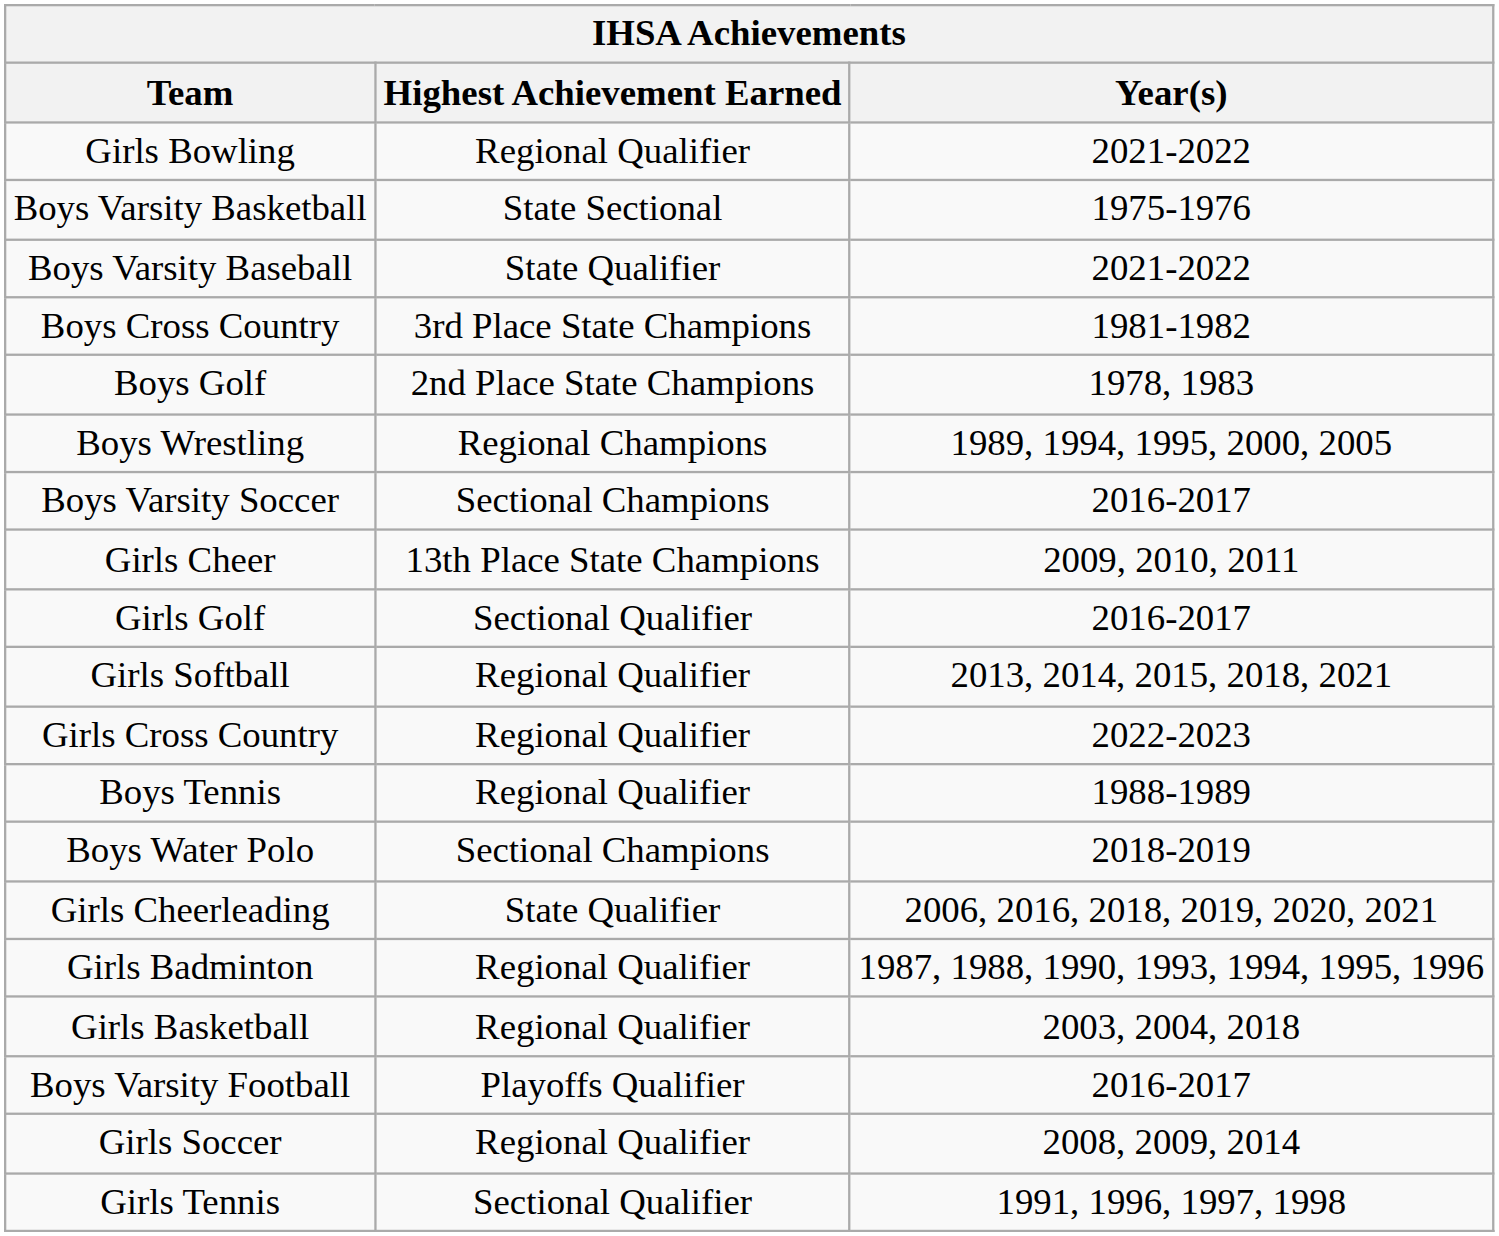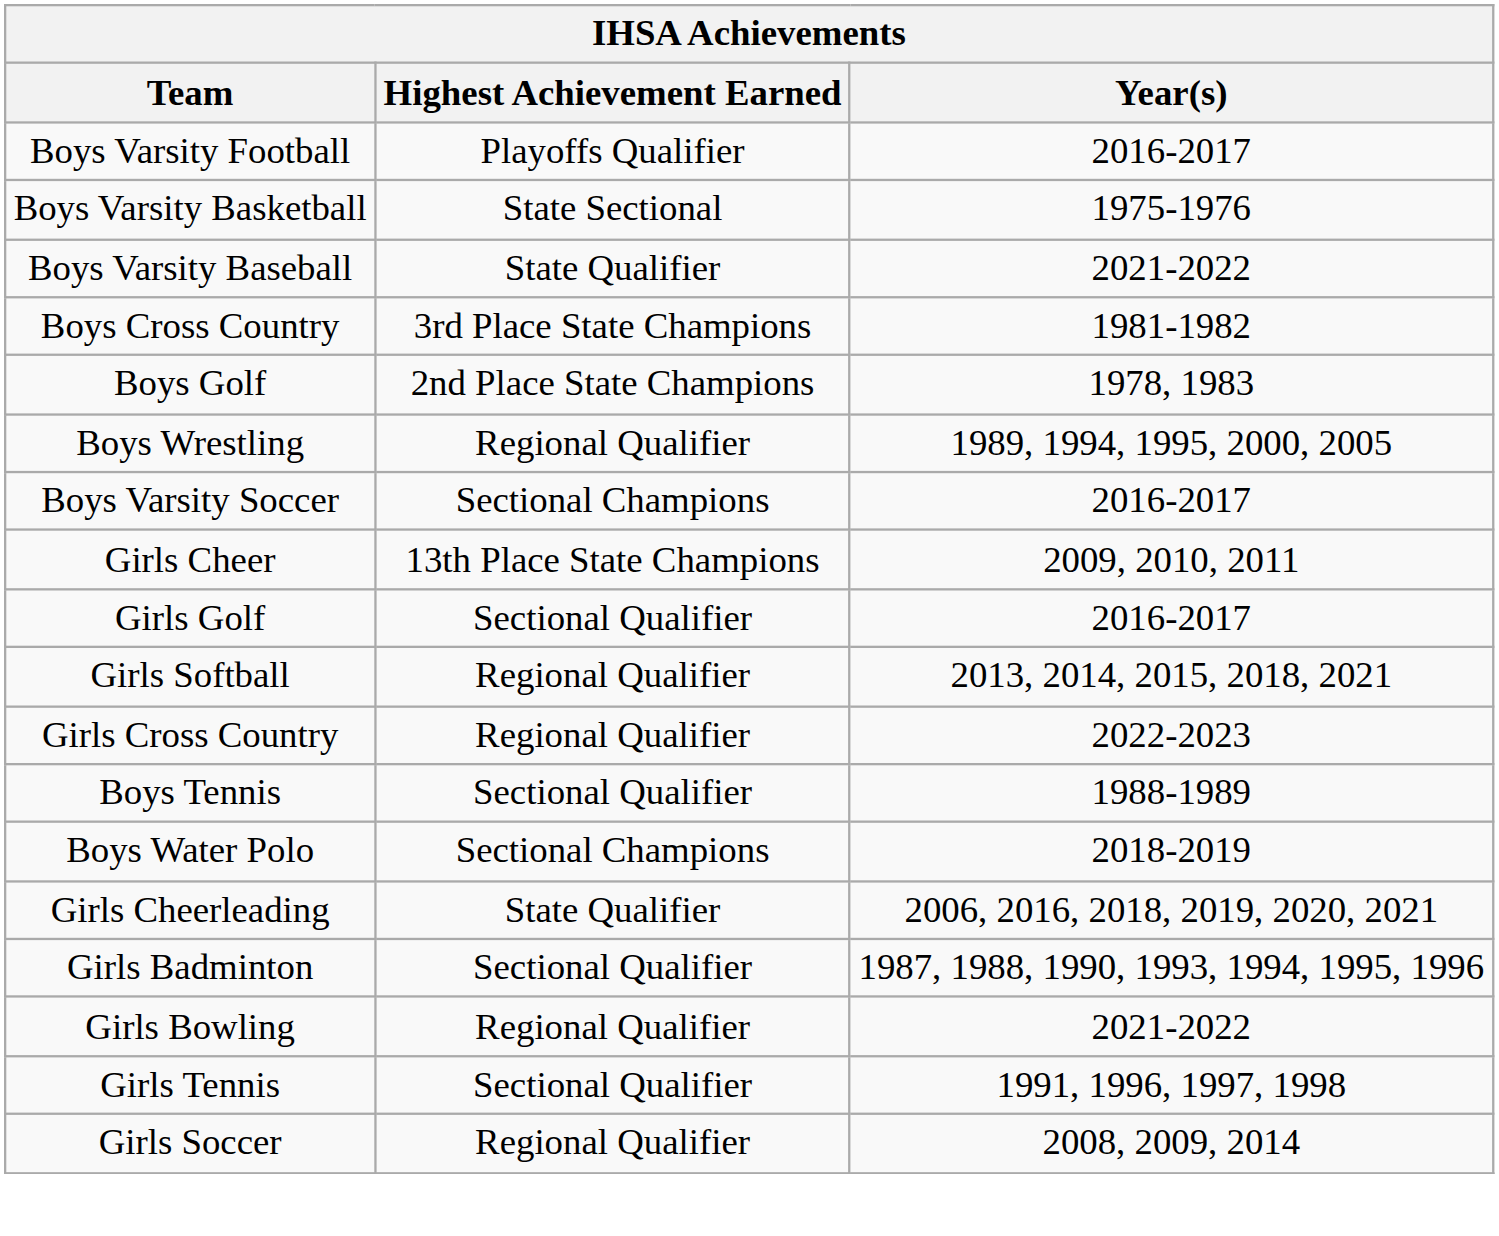 <table class="wikitable" style="text-align: center;">
 <tr>
 <th colspan="3">IHSA Achievements</th>
 </tr>
 <tr>
 <th>Team</th>
 <th>Highest Achievement Earned</th>
 <th>Year(s)</th>
 </tr>
 <tr>
-<td>Girls Bowling</td>
-<td>Regional Qualifier</td>
-<td>2021-2022</td>
+<td>Boys Varsity Football</td>
+<td>Playoffs Qualifier</td>
+<td>2016-2017</td>
 </tr>
 <tr>
 <td>Boys Varsity Basketball</td>
 <td>State Sectional</td>
 <td>1975-1976</td>
 </tr>
 <tr>
 <td>Boys Varsity Baseball</td>
 <td>State Qualifier</td>
 <td>2021-2022</td>
 </tr>
 <tr>
 <td>Boys Cross Country</td>
 <td>3rd Place State Champions</td>
 <td>1981-1982</td>
 </tr>
 <tr>
 <td>Boys Golf</td>
 <td>2nd Place State Champions</td>
 <td>1978, 1983</td>
 </tr>
 <tr>
 <td>Boys Wrestling</td>
-<td>Regional Champions</td>
+<td>Regional Qualifier</td>
 <td>1989, 1994, 1995, 2000, 2005</td>
 </tr>
 <tr>
 <td>Boys Varsity Soccer</td>
 <td>Sectional Champions</td>
 <td>2016-2017</td>
 </tr>
 <tr>
 <td>Girls Cheer</td>
 <td>13th Place State Champions</td>
 <td>2009, 2010, 2011</td>
 </tr>
 <tr>
 <td>Girls Golf</td>
 <td>Sectional Qualifier</td>
 <td>2016-2017</td>
 </tr>
 <tr>
 <td>Girls Softball</td>
 <td>Regional Qualifier</td>
 <td>2013, 2014, 2015, 2018, 2021</td>
 </tr>
 <tr>
 <td>Girls Cross Country</td>
 <td>Regional Qualifier</td>
 <td>2022-2023</td>
 </tr>
 <tr>
 <td>Boys Tennis</td>
-<td>Regional Qualifier</td>
+<td>Sectional Qualifier</td>
 <td>1988-1989</td>
 </tr>
 <tr>
 <td>Boys Water Polo</td>
 <td>Sectional Champions</td>
 <td>2018-2019</td>
 </tr>
 <tr>
 <td>Girls Cheerleading</td>
 <td>State Qualifier</td>
 <td>2006, 2016, 2018, 2019, 2020, 2021</td>
 </tr>
 <tr>
 <td>Girls Badminton</td>
-<td>Regional Qualifier</td>
+<td>Sectional Qualifier</td>
 <td>1987, 1988, 1990, 1993, 1994, 1995, 1996</td>
 </tr>
 <tr>
-<td>Girls Basketball</td>
+<td>Girls Bowling</td>
 <td>Regional Qualifier</td>
-<td>2003, 2004, 2018</td>
+<td>2021-2022</td>
 </tr>
 <tr>
-<td>Boys Varsity Football</td>
-<td>Playoffs Qualifier</td>
-<td>2016-2017</td>
+<td>Girls Tennis</td>
+<td>Sectional Qualifier</td>
+<td>1991, 1996, 1997, 1998</td>
 </tr>
 <tr>
 <td>Girls Soccer</td>
 <td>Regional Qualifier</td>
 <td>2008, 2009, 2014</td>
 </tr>
 <tr>
-<td>Girls Tennis</td>
-<td>Sectional Qualifier</td>
-<td>1991, 1996, 1997, 1998</td>
-</tr>
-<tr>
 </tr>
 </table>
